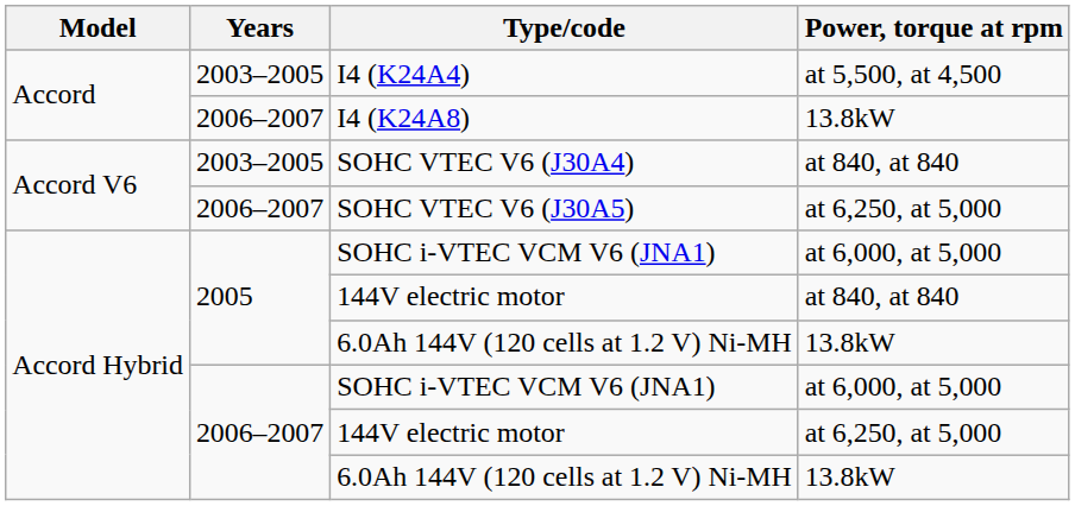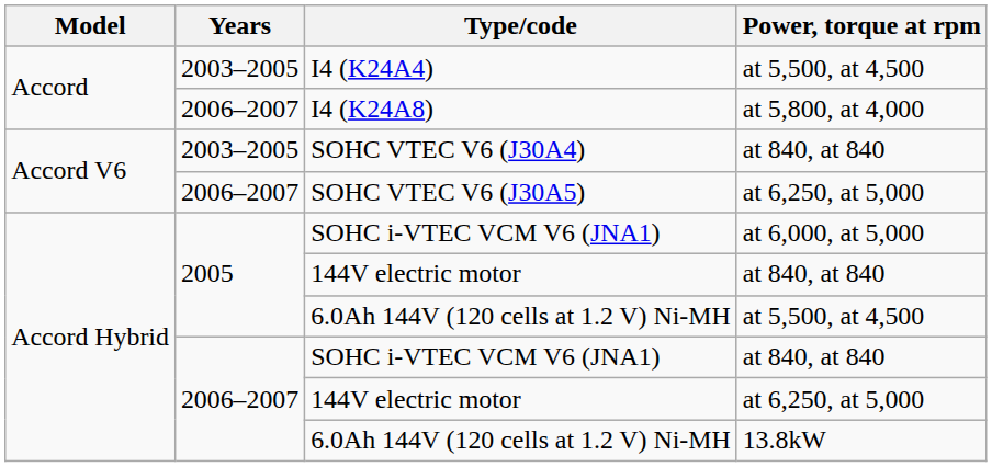 <table class="wikitable">
 <tr>
 <th>Model</th>
 <th>Years</th>
 <th>Type/code</th>
 <th>Power, torque at rpm</th>
 </tr>
 <tr>
 <td rowspan=2>Accord</td>
 <td>2003–2005</td>
 <td> I4 (<a href='#'>K24A4</a>)</td>
 <td> at 5,500,  at 4,500</td>
 </tr>
 <tr>
 <td>2006–2007</td>
 <td> I4 (<a href='#'>K24A8</a>)</td>
-<td>13.8kW</td>
+<td> at 5,800,  at 4,000</td>
 </tr>
 <tr>
 <td rowspan=2>Accord V6</td>
 <td>2003–2005</td>
 <td> SOHC VTEC V6 (<a href='#'>J30A4</a>)</td>
 <td> at 840,  at 840</td>
 </tr>
 <tr>
 <td>2006–2007</td>
 <td> SOHC VTEC V6 (<a href='#'>J30A5</a>)</td>
 <td> at 6,250,  at 5,000</td>
 </tr>
 <tr>
 <td rowspan=6>Accord Hybrid</td>
 <td rowspan=3>2005</td>
 <td> SOHC i-VTEC VCM V6 (<a href='#'>JNA1</a>)</td>
 <td> at 6,000,  at 5,000</td>
 </tr>
 <tr>
 <td>144V electric motor</td>
 <td> at 840,  at 840</td>
 </tr>
 <tr>
 <td>6.0Ah 144V (120 cells at 1.2 V) Ni-MH</td>
-<td>13.8kW</td>
+<td> at 5,500,  at 4,500</td>
 </tr>
 <tr>
 <td rowspan=3>2006–2007</td>
 <td> SOHC i-VTEC VCM V6 (JNA1)</td>
-<td> at 6,000,  at 5,000</td>
+<td> at 840,  at 840</td>
 </tr>
 <tr>
 <td>144V electric motor</td>
 <td> at 6,250,  at 5,000</td>
 </tr>
 <tr>
 <td>6.0Ah 144V (120 cells at 1.2 V) Ni-MH</td>
 <td>13.8kW</td>
 </tr>
 </table>
